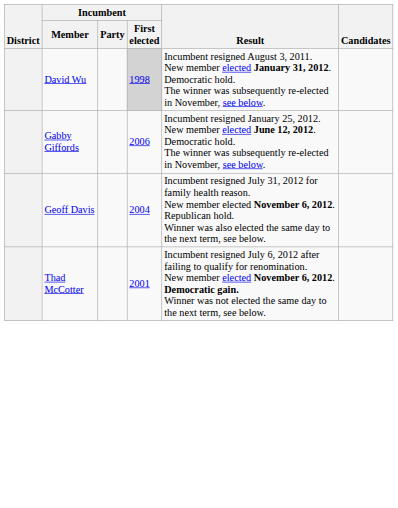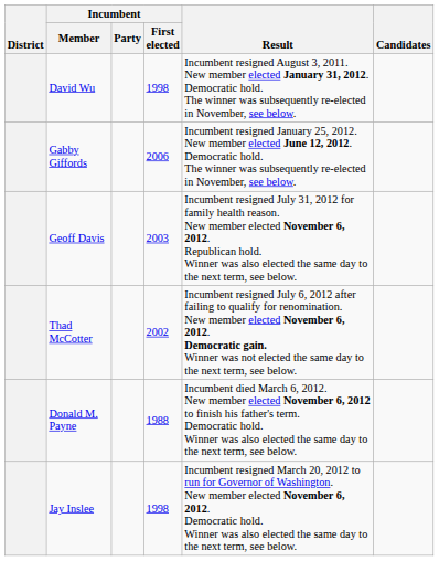 <table class=wikitable>
 <tr valign=bottom>
 <th rowspan=2>District</th>
 <th colspan=3>Incumbent</th>
 <th rowspan=2>Result</th>
 <th rowspan=2>Candidates</th>
 </tr>
 <tr>
 <th>Member</th>
 <th>Party</th>
 <th>First<br>elected</th>
 </tr>
 <tr>
 <th></th>
 <td><a href='#'>David Wu</a></td>
 <td></td>
-<td style="background: lightgrey;"><a href='#'>1998</a></td>
+<td><a href='#'>1998</a></td>
 <td>Incumbent resigned August 3, 2011.<br>New member <a href='#'>elected</a> <strong>January 31, 2012</strong>.<br>Democratic hold.<br>The winner was subsequently re-elected in November, <a href='#'>see below</a>.</td>
 <td nowrap></td>
 </tr>
 <tr>
 <th></th>
 <td><a href='#'>Gabby Giffords</a></td>
 <td></td>
 <td><a href='#'>2006</a></td>
 <td>Incumbent resigned January 25, 2012.<br>New member <a href='#'>elected</a> <strong>June 12, 2012</strong>.<br>Democratic hold.<br>The winner was subsequently re-elected in November, <a href='#'>see below</a>.</td>
 <td nowrap></td>
 </tr>
 <tr>
 <th></th>
 <td><a href='#'>Geoff Davis</a></td>
 <td></td>
-<td><a href='#'>2004</a></td>
+<td><a href='#'>2003</a></td>
 <td>Incumbent resigned July 31, 2012 for family health reason.<br>New member elected <strong>November 6, 2012</strong>.<br>Republican hold.<br>Winner was also elected the same day to the next term, see below.</td>
 <td nowrap></td>
 </tr>
 <tr>
 <th></th>
 <td><a href='#'>Thad McCotter</a></td>
 <td></td>
-<td><a href='#'>2001</a></td>
+<td><a href='#'>2002</a></td>
 <td>Incumbent resigned July 6, 2012 after failing to qualify for renomination.<br>New member <a href='#'>elected</a> <strong>November 6, 2012</strong>.<br><strong>Democratic gain.</strong><br>Winner was not elected the same day to the next term, see below.</td>
 <td nowrap></td>
 </tr>
+<tr>
+<th></th>
+<td><a href='#'>Donald M. Payne</a></td>
+<td></td>
+<td><a href='#'>1988</a></td>
+<td>Incumbent died March 6, 2012.<br>New member <a href='#'>elected</a> <strong>November 6, 2012</strong> to finish his father's term.<br>Democratic hold.<br>Winner was also elected the same day to the next term, see below.</td>
+<td nowrap></td>
+</tr>
+<tr>
+<th></th>
+<td><a href='#'>Jay Inslee</a></td>
+<td></td>
+<td><a href='#'>1998</a></td>
+<td>Incumbent resigned March 20, 2012 to <a href='#'>run for Governor of Washington</a>.<br>New member elected <strong>November 6, 2012</strong>.<br>Democratic hold.<br>Winner was also elected the same day to the next term, see below.</td>
+<td nowrap></td>
+</tr>
 </table>
